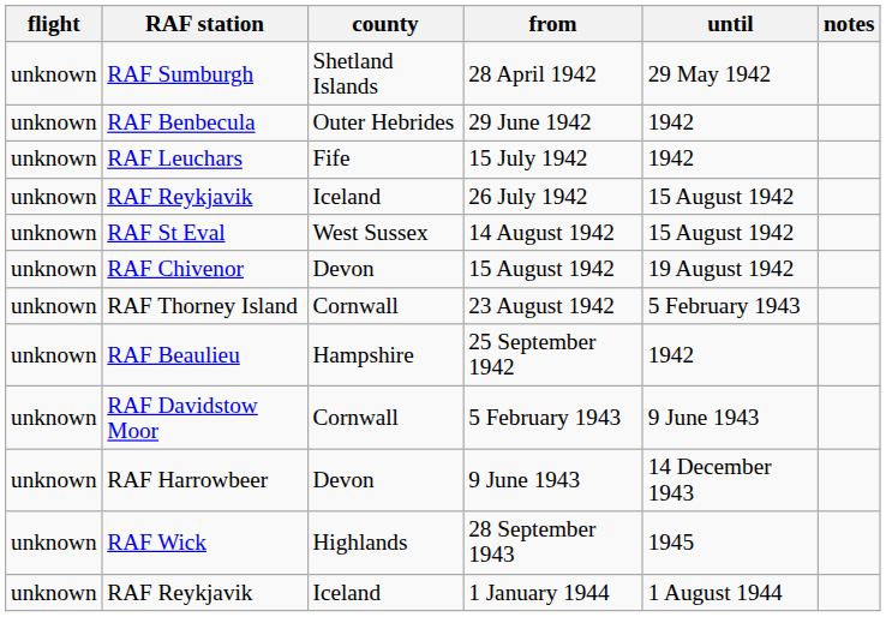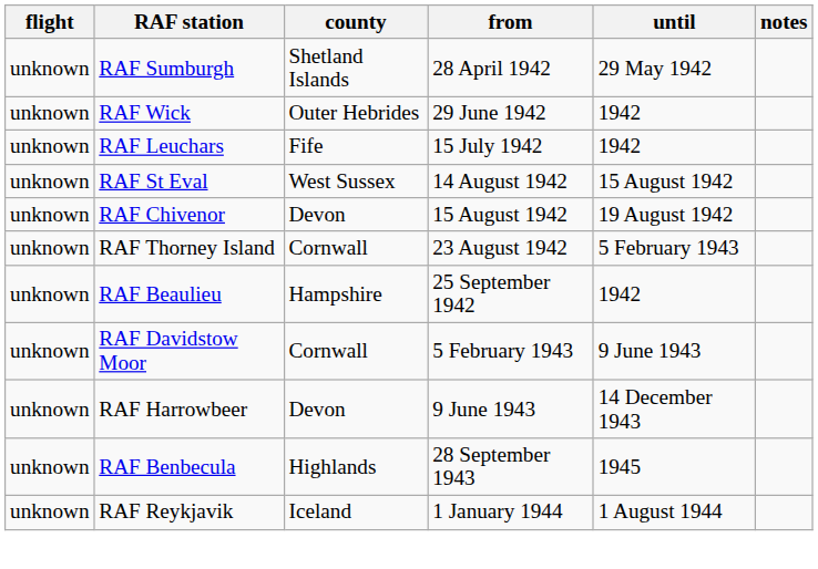 <table class=wikitable>
 <tr>
 <th>flight</th>
 <th>RAF station</th>
 <th>county</th>
 <th>from</th>
 <th>until</th>
 <th>notes</th>
 </tr>
 <tr>
 <td>unknown</td>
 <td><a href='#'>RAF Sumburgh</a></td>
 <td>Shetland Islands</td>
 <td>28 April 1942</td>
 <td>29 May 1942</td>
 <td></td>
 </tr>
 <tr>
 <td>unknown</td>
-<td><a href='#'>RAF Benbecula</a></td>
+<td><a href='#'>RAF Wick</a></td>
 <td>Outer Hebrides</td>
 <td>29 June 1942</td>
 <td>1942</td>
 <td></td>
 </tr>
 <tr>
 <td>unknown</td>
 <td><a href='#'>RAF Leuchars</a></td>
 <td>Fife</td>
 <td>15 July 1942</td>
 <td>1942</td>
-<td></td>
-</tr>
-<tr>
-<td>unknown</td>
-<td><a href='#'>RAF Reykjavik</a></td>
-<td>Iceland</td>
-<td>26 July 1942</td>
-<td>15 August 1942</td>
 <td></td>
 </tr>
 <tr>
 <td>unknown</td>
 <td><a href='#'>RAF St Eval</a></td>
 <td>West Sussex</td>
 <td>14 August 1942</td>
 <td>15 August 1942</td>
 <td></td>
 </tr>
 <tr>
 <td>unknown</td>
 <td><a href='#'>RAF Chivenor</a></td>
 <td>Devon</td>
 <td>15 August 1942</td>
 <td>19 August 1942</td>
 <td></td>
 </tr>
 <tr>
 <td>unknown</td>
 <td>RAF Thorney Island</td>
 <td>Cornwall</td>
 <td>23 August 1942</td>
 <td>5 February 1943</td>
 <td></td>
 </tr>
 <tr>
 <td>unknown</td>
 <td><a href='#'>RAF Beaulieu</a></td>
 <td>Hampshire</td>
 <td>25 September 1942</td>
 <td>1942</td>
 <td></td>
 </tr>
 <tr>
 <td>unknown</td>
 <td><a href='#'>RAF Davidstow Moor</a></td>
 <td>Cornwall</td>
 <td>5 February 1943</td>
 <td>9 June 1943</td>
 <td></td>
 </tr>
 <tr>
 <td>unknown</td>
 <td>RAF Harrowbeer</td>
 <td>Devon</td>
 <td>9 June 1943</td>
 <td>14 December 1943</td>
 <td></td>
 </tr>
 <tr>
 <td>unknown</td>
-<td><a href='#'>RAF Wick</a></td>
+<td><a href='#'>RAF Benbecula</a></td>
 <td>Highlands</td>
 <td>28 September 1943</td>
 <td>1945</td>
 <td></td>
 </tr>
 <tr>
 <td>unknown</td>
 <td>RAF Reykjavik</td>
 <td>Iceland</td>
 <td>1 January 1944</td>
 <td>1 August 1944</td>
 <td></td>
 </tr>
 </table>
